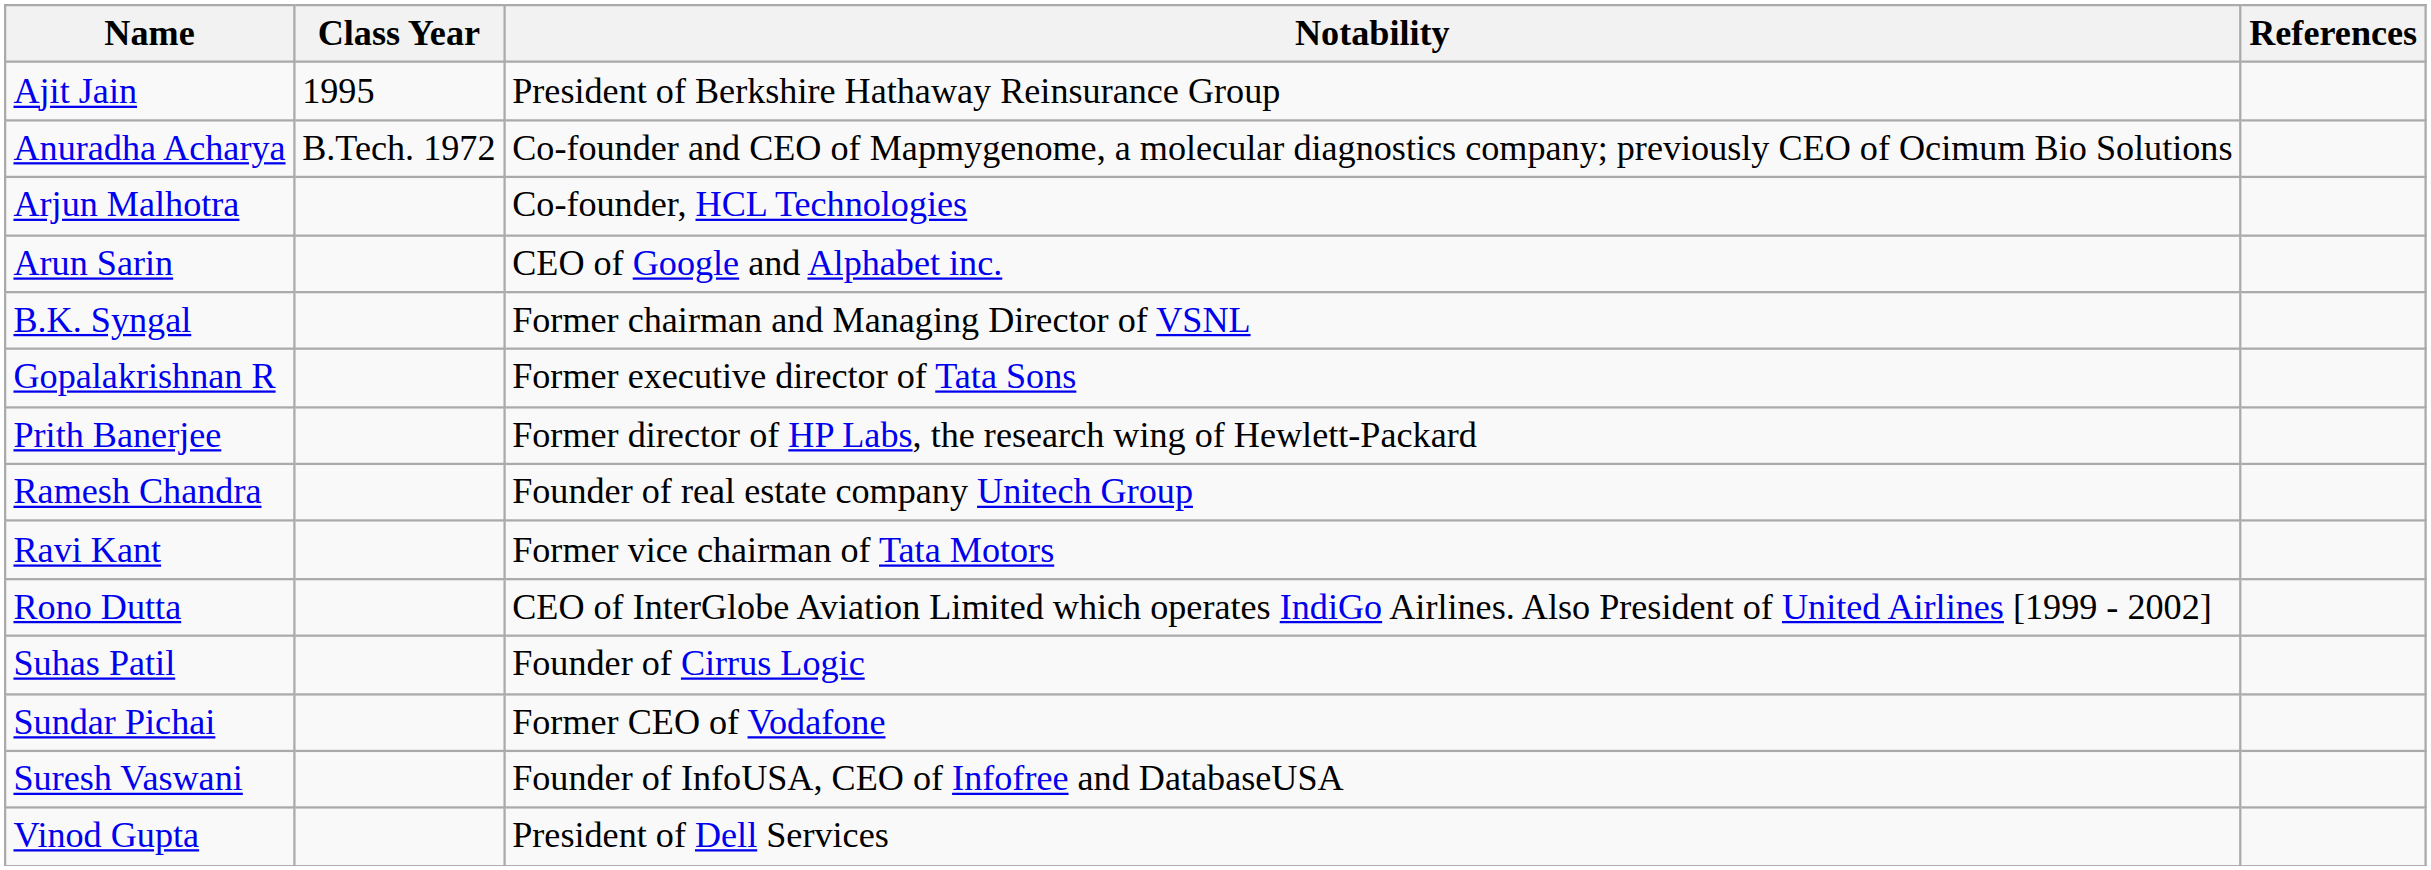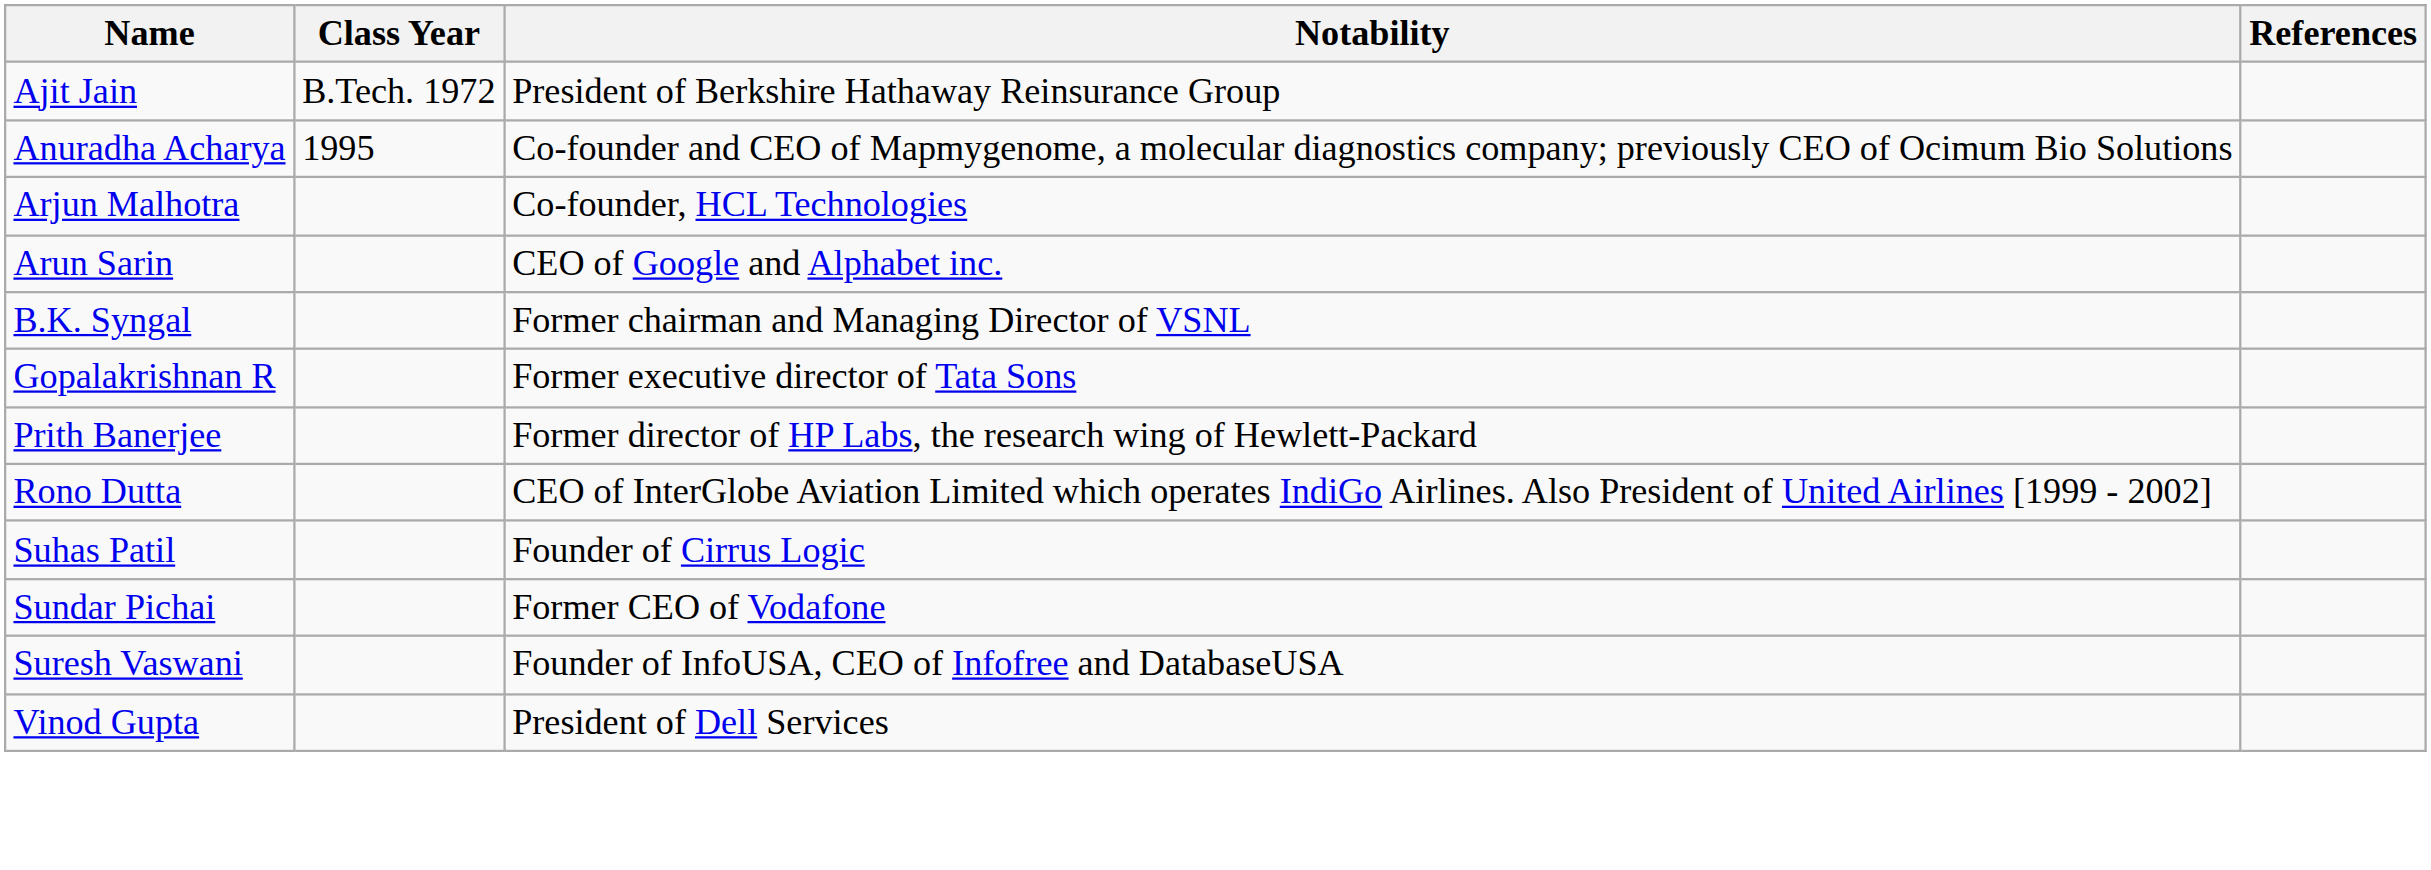 <table class="wikitable">
 <tr>
 <th>Name</th>
 <th>Class Year</th>
 <th>Notability</th>
 <th>References</th>
 </tr>
 <tr>
 <td><a href='#'>Ajit Jain</a></td>
-<td>1995</td>
+<td>B.Tech. 1972</td>
 <td>President of Berkshire Hathaway Reinsurance Group</td>
 <td></td>
 </tr>
 <tr>
 <td><a href='#'>Anuradha Acharya</a></td>
-<td>B.Tech. 1972</td>
+<td>1995</td>
 <td>Co-founder and CEO of Mapmygenome, a molecular diagnostics company; previously CEO of Ocimum Bio Solutions</td>
 <td></td>
 </tr>
 <tr>
 <td><a href='#'>Arjun Malhotra</a></td>
 <td></td>
 <td>Co-founder, <a href='#'>HCL Technologies</a></td>
 <td></td>
 </tr>
 <tr>
 <td><a href='#'>Arun Sarin</a></td>
 <td></td>
 <td>CEO of <a href='#'>Google</a> and <a href='#'>Alphabet inc.</a></td>
 <td></td>
 </tr>
 <tr>
 <td><a href='#'>B.K. Syngal</a></td>
 <td></td>
 <td>Former chairman and Managing Director of <a href='#'>VSNL</a></td>
 <td></td>
 </tr>
 <tr>
 <td><a href='#'>Gopalakrishnan R</a></td>
 <td></td>
 <td>Former executive director of <a href='#'>Tata Sons</a></td>
 <td></td>
 </tr>
 <tr>
 <td><a href='#'>Prith Banerjee</a></td>
 <td></td>
 <td>Former director of <a href='#'>HP Labs</a>, the research wing of Hewlett-Packard</td>
 <td></td>
 </tr>
 <tr>
-<td><a href='#'>Ramesh Chandra</a></td>
-<td></td>
-<td>Founder of real estate company <a href='#'>Unitech Group</a></td>
-<td></td>
-</tr>
-<tr>
-<td><a href='#'>Ravi Kant</a></td>
-<td></td>
-<td>Former vice chairman of <a href='#'>Tata Motors</a></td>
-<td></td>
-</tr>
-<tr>
 <td><a href='#'>Rono Dutta</a></td>
 <td></td>
 <td>CEO of InterGlobe Aviation Limited which operates <a href='#'>IndiGo</a> Airlines. Also President of <a href='#'>United Airlines</a> [1999 - 2002]</td>
 <td></td>
 </tr>
 <tr>
 <td><a href='#'>Suhas Patil</a></td>
 <td></td>
 <td>Founder of <a href='#'>Cirrus Logic</a></td>
 <td></td>
 </tr>
 <tr>
 <td><a href='#'>Sundar Pichai</a></td>
 <td></td>
 <td>Former CEO of <a href='#'>Vodafone</a></td>
 <td></td>
 </tr>
 <tr>
 <td><a href='#'>Suresh Vaswani</a></td>
 <td></td>
 <td>Founder of InfoUSA, CEO of <a href='#'>Infofree</a> and DatabaseUSA</td>
 <td></td>
 </tr>
 <tr>
 <td><a href='#'>Vinod Gupta</a></td>
 <td></td>
 <td>President of <a href='#'>Dell</a> Services</td>
 <td></td>
 </tr>
 </table>
